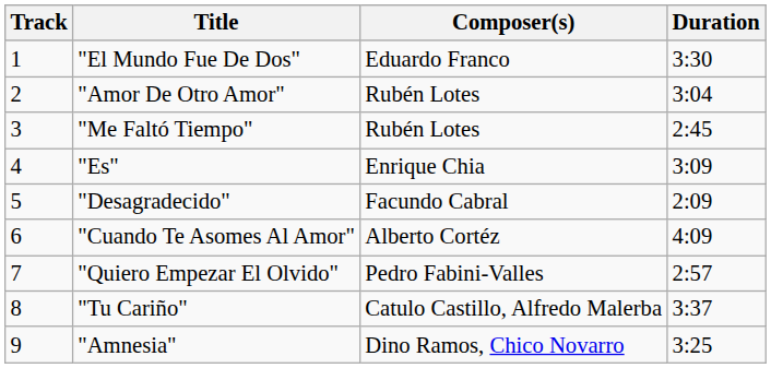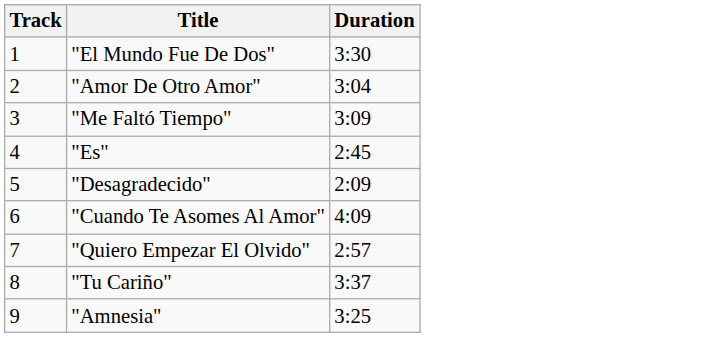 <table class="wikitable">
 <tr style="background:#ccc; text-align:center;">
 <th>Track</th>
 <th>Title</th>
-<th>Composer(s)</th>
 <th>Duration</th>
 </tr>
 <tr>
 <td>1</td>
 <td>"El Mundo Fue De Dos"</td>
-<td>Eduardo Franco</td>
 <td>3:30</td>
 </tr>
 <tr>
 <td>2</td>
 <td>"Amor De Otro Amor"</td>
-<td>Rubén Lotes</td>
 <td>3:04</td>
 </tr>
 <tr>
 <td>3</td>
 <td>"Me Faltó Tiempo"</td>
-<td>Rubén Lotes</td>
-<td>2:45</td>
+<td>3:09</td>
 </tr>
 <tr>
 <td>4</td>
 <td>"Es"</td>
-<td>Enrique Chia</td>
-<td>3:09</td>
+<td>2:45</td>
 </tr>
 <tr>
 <td>5</td>
 <td>"Desagradecido"</td>
-<td>Facundo Cabral</td>
 <td>2:09</td>
 </tr>
 <tr>
 <td>6</td>
 <td>"Cuando Te Asomes Al Amor"</td>
-<td>Alberto Cortéz</td>
 <td>4:09</td>
 </tr>
 <tr>
 <td>7</td>
 <td>"Quiero Empezar El Olvido"</td>
-<td>Pedro Fabini-Valles</td>
 <td>2:57</td>
 </tr>
 <tr>
 <td>8</td>
 <td>"Tu Cariño"</td>
-<td>Catulo Castillo, Alfredo Malerba</td>
 <td>3:37</td>
 </tr>
 <tr>
 <td>9</td>
 <td>"Amnesia"</td>
-<td>Dino Ramos, <a href='#'>Chico Novarro</a></td>
 <td>3:25</td>
 </tr>
 </table>
